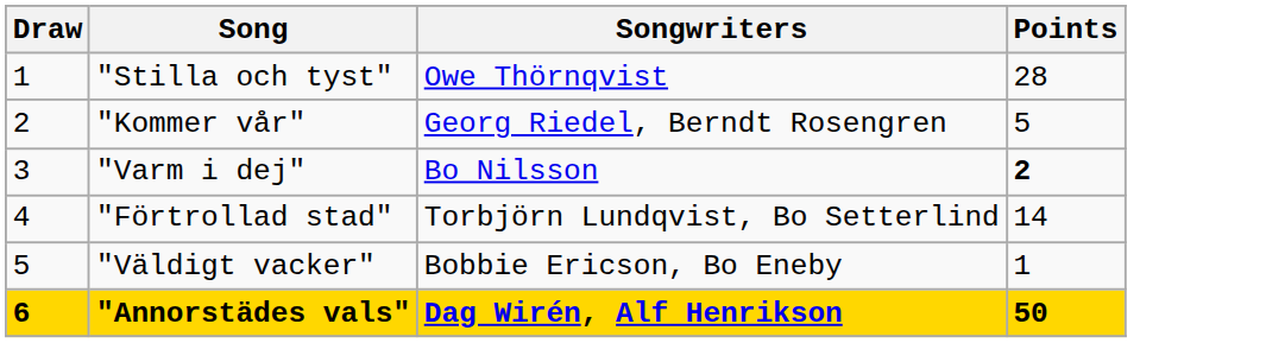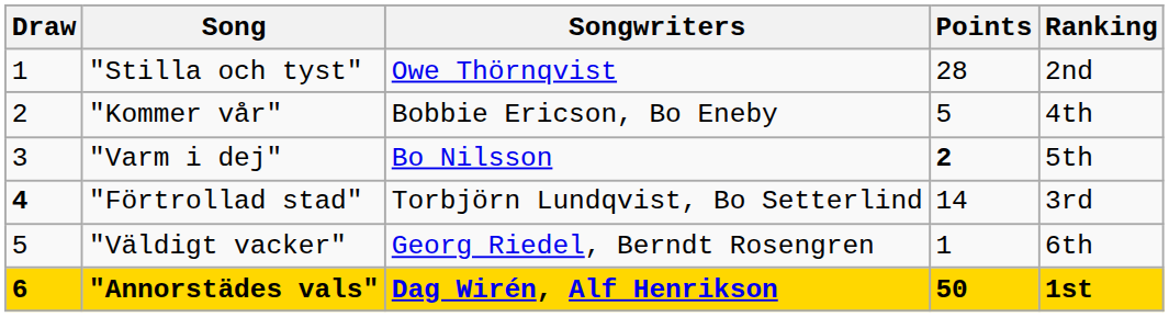 <table class="sortable wikitable">
 <tr>
 <th>Draw</th>
 <th>Song</th>
 <th>Songwriters</th>
 <th>Points</th>
+<th>Ranking</th>
 </tr>
 <tr>
 <td>1</td>
 <td>"Stilla och tyst"</td>
 <td><a href='#'>Owe Thörnqvist</a></td>
 <td>28</td>
+<td>2nd</td>
 </tr>
 <tr>
 <td>2</td>
 <td>"Kommer vår"</td>
-<td><a href='#'>Georg Riedel</a>, Berndt Rosengren</td>
+<td>Bobbie Ericson, Bo Eneby</td>
 <td>5</td>
+<td>4th</td>
 </tr>
 <tr>
 <td>3</td>
 <td>"Varm i dej"</td>
 <td><a href='#'>Bo Nilsson</a></td>
 <td><strong>2</strong></td>
+<td>5th</td>
 </tr>
 <tr>
-<td>4</td>
+<td><strong>4</strong></td>
 <td>"Förtrollad stad"</td>
 <td>Torbjörn Lundqvist, Bo Setterlind</td>
 <td>14</td>
+<td>3rd</td>
 </tr>
 <tr>
 <td>5</td>
 <td>"Väldigt vacker"</td>
-<td>Bobbie Ericson, Bo Eneby</td>
+<td><a href='#'>Georg Riedel</a>, Berndt Rosengren</td>
 <td>1</td>
+<td>6th</td>
 </tr>
 <tr style="font-weight:bold;background:gold;">
 <td>6</td>
 <td>"Annorstädes vals"</td>
 <td><a href='#'>Dag Wirén</a>, <a href='#'>Alf Henrikson</a></td>
 <td>50</td>
+<td>1st</td>
 </tr>
 </table>
